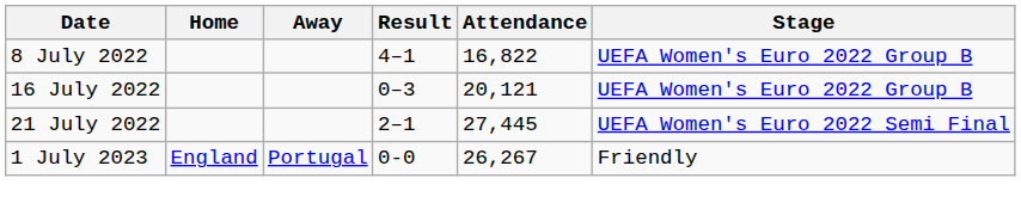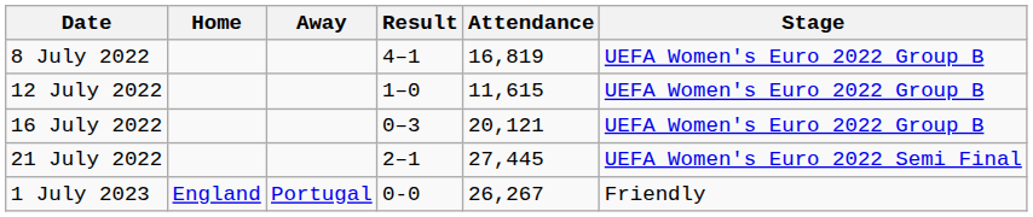 <table class="wikitable">
 <tr>
 <th>Date</th>
 <th>Home</th>
 <th>Away</th>
 <th>Result</th>
 <th>Attendance</th>
 <th>Stage</th>
 </tr>
 <tr>
 <td>8 July 2022</td>
 <td></td>
 <td></td>
 <td>4–1</td>
-<td>16,822</td>
+<td>16,819</td>
+<td><a href='#'>UEFA Women's Euro 2022 Group B</a></td>
+</tr>
+<tr>
+<td>12 July 2022</td>
+<td></td>
+<td></td>
+<td>1–0</td>
+<td>11,615</td>
 <td><a href='#'>UEFA Women's Euro 2022 Group B</a></td>
 </tr>
 <tr>
 <td>16 July 2022</td>
 <td></td>
 <td></td>
 <td>0–3</td>
 <td>20,121</td>
 <td><a href='#'>UEFA Women's Euro 2022 Group B</a></td>
 </tr>
 <tr>
 <td>21 July 2022</td>
 <td></td>
 <td></td>
 <td>2–1</td>
 <td>27,445</td>
 <td><a href='#'>UEFA Women's Euro 2022 Semi Final</a></td>
 </tr>
 <tr>
 <td>1 July 2023</td>
 <td> <a href='#'>England</a></td>
 <td> <a href='#'>Portugal</a></td>
 <td>0-0</td>
 <td>26,267</td>
 <td>Friendly</td>
 </tr>
 </table>
